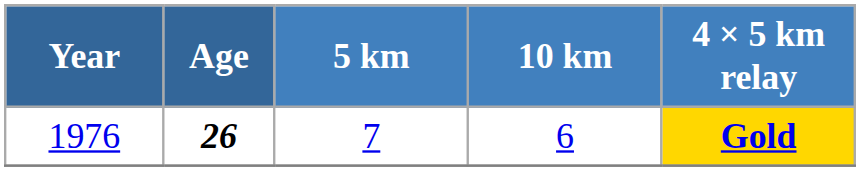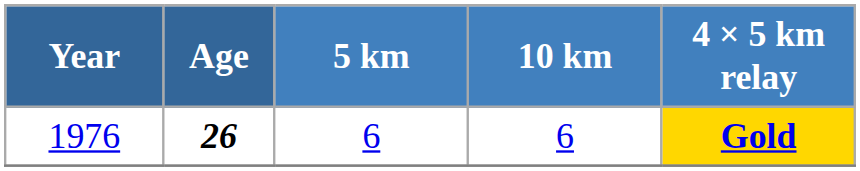 <table class="wikitable" style="font-size:95%; text-align:center; border:grey solid 1px; border-collapse:collapse; background:#ffffff;">
 <tr>
 <th style="background-color:#369; color:white; width:60px;"> Year </th>
 <th style="background-color:#369; color:white; width:40px;"> Age </th>
 <th style="background-color:#4180be; color:white; width:75px;"> 5 km </th>
 <th style="background-color:#4180be; color:white; width:75px;"> 10 km </th>
 <th style="background-color:#4180be; color:white; width:75px;"> 4 × 5 km <br> relay </th>
 </tr>
 <tr>
 <td><a href='#'>1976</a></td>
 <td><strong><em>26</em></strong></td>
-<td><a href='#'>7</a></td>
+<td><a href='#'>6</a></td>
 <td><a href='#'>6</a></td>
 <td style="background:gold;"><a href='#'><strong>Gold</strong></a></td>
 </tr>
 <tr>
 </tr>
 </table>
